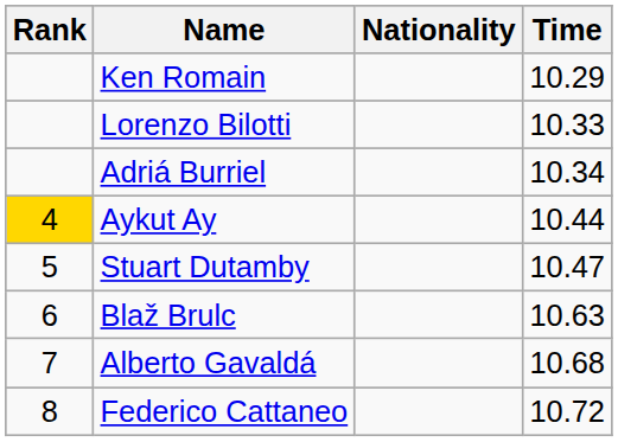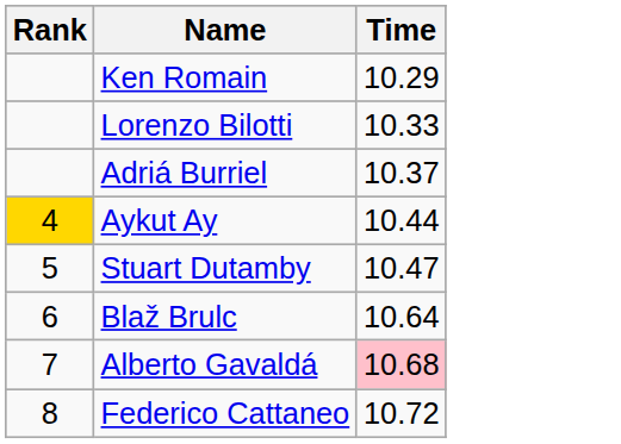 <table class="wikitable sortable" style="text-align:center;font-size:95%">
 <tr>
 <th>Rank</th>
 <th>Name</th>
-<th>Nationality</th>
 <th>Time</th>
 </tr>
 <tr>
 <td></td>
 <td align=left><a href='#'>Ken Romain</a></td>
-<td align=left></td>
 <td>10.29</td>
 </tr>
 <tr>
 <td></td>
 <td align=left><a href='#'>Lorenzo Bilotti</a></td>
-<td align=left></td>
 <td>10.33</td>
 </tr>
 <tr>
 <td></td>
 <td align=left><a href='#'>Adriá Burriel</a></td>
-<td align=left></td>
-<td>10.34</td>
+<td>10.37</td>
 </tr>
 <tr>
 <td style="background: gold;">4</td>
 <td align=left><a href='#'>Aykut Ay</a></td>
-<td align=left></td>
 <td>10.44</td>
 </tr>
 <tr>
 <td>5</td>
 <td align=left><a href='#'>Stuart Dutamby</a></td>
-<td align=left></td>
 <td>10.47</td>
 </tr>
 <tr>
 <td>6</td>
 <td align=left><a href='#'>Blaž Brulc</a></td>
-<td align=left></td>
-<td>10.63</td>
+<td>10.64</td>
 </tr>
 <tr>
 <td>7</td>
 <td align=left><a href='#'>Alberto Gavaldá</a></td>
-<td align=left></td>
-<td>10.68</td>
+<td style="background: pink;">10.68</td>
 </tr>
 <tr>
 <td>8</td>
 <td align=left><a href='#'>Federico Cattaneo</a></td>
-<td align=left></td>
 <td>10.72</td>
 </tr>
 </table>
